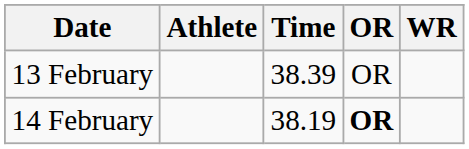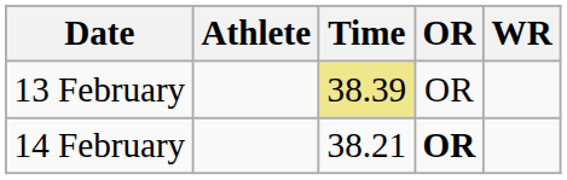 <table class="wikitable" style="text-align:center">
 <tr>
 <th>Date</th>
 <th>Athlete</th>
 <th>Time</th>
 <th>OR</th>
 <th>WR</th>
 </tr>
 <tr>
 <td>13 February</td>
 <td></td>
-<td>38.39</td>
+<td style="background: khaki;">38.39</td>
 <td>OR</td>
 <td></td>
 </tr>
 <tr>
 <td>14 February</td>
 <td></td>
-<td>38.19</td>
+<td>38.21</td>
 <td><strong>OR</strong></td>
 <td></td>
 </tr>
 </table>
